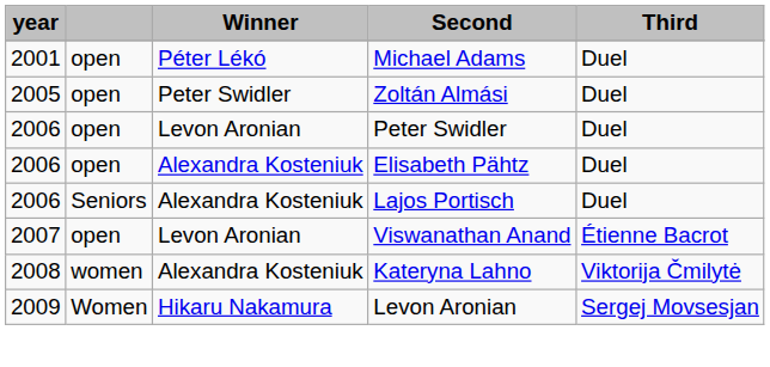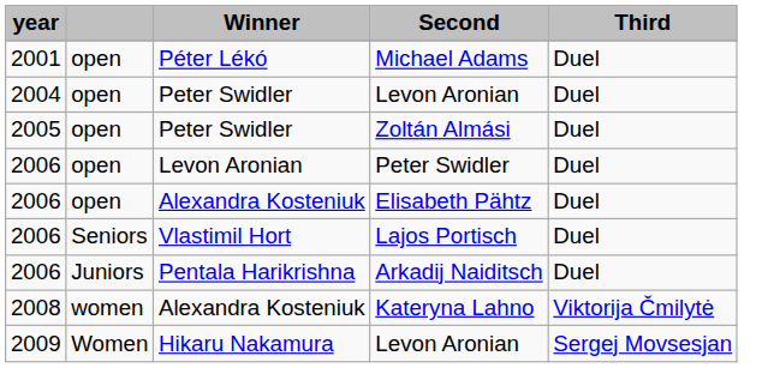 <table class="wikitable" style="margin-bottom: 10px;">
 <tr>
 <th style="background:#C0C0C0">year</th>
 <th style="background:#C0C0C0"><br></th>
 <th style="background:#C0C0C0">Winner</th>
 <th style="background:#C0C0C0">Second</th>
 <th style="background:#C0C0C0">Third <br></th>
 </tr>
 <tr>
 </tr>
 <tr>
 <td>2001</td>
 <td>open</td>
 <td><a href='#'>Péter Lékó</a></td>
 <td><a href='#'>Michael Adams</a></td>
 <td>Duel</td>
+</tr>
+<tr>
+<td>2004</td>
+<td>open<br></td>
+<td>Peter Swidler</td>
+<td>Levon Aronian</td>
+<td>Duel<br></td>
 </tr>
 <tr>
 <td>2005</td>
 <td>open<br></td>
 <td>Peter Swidler</td>
 <td><a href='#'>Zoltán Almási</a></td>
 <td>Duel<br></td>
 </tr>
 <tr>
 <td>2006</td>
 <td>open<br></td>
 <td>Levon Aronian</td>
 <td>Peter Swidler</td>
 <td>Duel<br></td>
 </tr>
 <tr>
 <td>2006</td>
 <td>open<br></td>
 <td><a href='#'>Alexandra Kosteniuk</a></td>
 <td><a href='#'>Elisabeth Pähtz</a></td>
 <td>Duel<br></td>
 </tr>
 <tr>
 <td>2006</td>
 <td>Seniors</td>
-<td>Alexandra Kosteniuk</td>
+<td><a href='#'>Vlastimil Hort</a></td>
 <td><a href='#'>Lajos Portisch</a></td>
 <td>Duel<br></td>
 </tr>
 <tr>
-<td>2007</td>
-<td>open<br></td>
-<td>Levon Aronian</td>
-<td><a href='#'>Viswanathan Anand</a></td>
-<td><a href='#'>Étienne Bacrot</a></td>
+<td>2006</td>
+<td>Juniors</td>
+<td><a href='#'>Pentala Harikrishna</a></td>
+<td><a href='#'>Arkadij Naiditsch</a></td>
+<td>Duel<br></td>
 </tr>
 <tr>
 <td>2008</td>
 <td>women</td>
 <td>Alexandra Kosteniuk</td>
 <td><a href='#'>Kateryna Lahno</a></td>
 <td><a href='#'>Viktorija Čmilytė</a></td>
 </tr>
 <tr>
 <td>2009</td>
 <td>Women</td>
 <td><a href='#'>Hikaru Nakamura</a></td>
 <td>Levon Aronian</td>
 <td><a href='#'>Sergej Movsesjan</a></td>
 </tr>
 </table>
